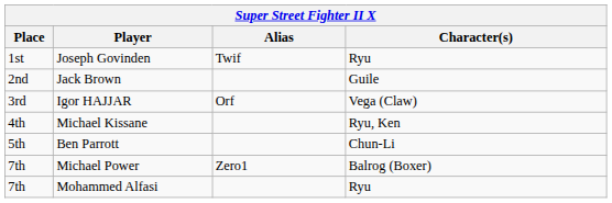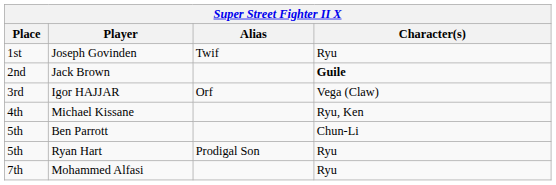 <table class="wikitable">
 <tr>
 <th colspan="4"><strong><em><a href='#'>Super Street Fighter II X</a></em></strong> </th>
 </tr>
 <tr>
 <th style="width:50px;">Place</th>
 <th style="width:180px;">Player</th>
 <th style="width:150px;">Alias</th>
 <th style="width:300px;">Character(s)</th>
 </tr>
 <tr>
 <td>1st</td>
 <td> Joseph Govinden</td>
 <td>Twif</td>
 <td>Ryu</td>
 </tr>
 <tr>
 <td>2nd</td>
 <td> Jack Brown</td>
 <td></td>
-<td>Guile</td>
+<td><strong>Guile</strong></td>
 </tr>
 <tr>
 <td>3rd</td>
 <td> Igor HAJJAR</td>
 <td>Orf</td>
 <td>Vega (Claw)</td>
 </tr>
 <tr>
 <td>4th</td>
 <td> Michael Kissane</td>
 <td></td>
 <td>Ryu, Ken</td>
 </tr>
 <tr>
 <td>5th</td>
 <td> Ben Parrott</td>
 <td></td>
 <td>Chun-Li</td>
 </tr>
 <tr>
-<td>7th</td>
-<td> Michael Power</td>
-<td>Zero1</td>
-<td>Balrog (Boxer)</td>
+<td>5th</td>
+<td> Ryan Hart</td>
+<td>Prodigal Son</td>
+<td>Ryu</td>
 </tr>
 <tr>
 <td>7th</td>
 <td> Mohammed Alfasi</td>
 <td></td>
 <td>Ryu</td>
 </tr>
 </table>
